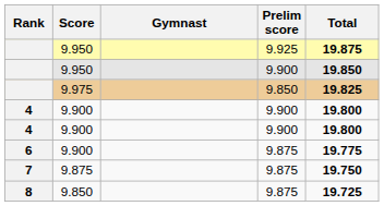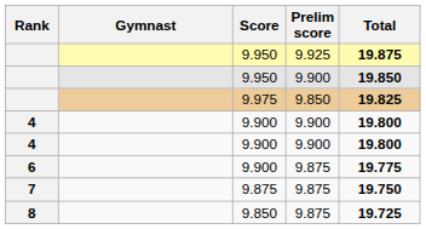 <table class="wikitable sortable" style="text-align:center; font-size:95%">
 <tr>
 <th scope="col" style="width:50px;">Rank</th>
+<th scope="col" style="width:180px;">Gymnast</th>
 <th scope="col" style="width:50px;">Score</th>
-<th scope="col" style="width:180px;">Gymnast</th>
 <th scope="col" style="width:50px;">Prelim score</th>
 <th scope="col" style="width:80px;">Total</th>
 </tr>
 <tr style="background:#fffcaf;">
 <th scope=row style="text-align:center"></th>
+<td style="text-align:left;"></td>
 <td>9.950</td>
-<td style="text-align:left;"></td>
 <td>9.925</td>
 <td><strong>19.875</strong></td>
 </tr>
 <tr style="background:#e5e5e5;">
 <th scope=row style="text-align:center"></th>
+<td style="text-align:left;"></td>
 <td>9.950</td>
-<td style="text-align:left;"></td>
 <td>9.900</td>
 <td><strong>19.850</strong></td>
 </tr>
 <tr style="background:#ec9;">
 <th scope=row style="text-align:center"></th>
+<td style="text-align:left;"></td>
 <td>9.975</td>
-<td style="text-align:left;"></td>
 <td>9.850</td>
 <td><strong>19.825</strong></td>
 </tr>
 <tr>
 <th scope=row style="text-align:center">4</th>
+<td style="text-align:left;"></td>
 <td>9.900</td>
-<td style="text-align:left;"></td>
 <td>9.900</td>
 <td><strong>19.800</strong></td>
 </tr>
 <tr>
 <th scope=row style="text-align:center">4</th>
+<td style="text-align:left;"></td>
 <td>9.900</td>
-<td style="text-align:left;"></td>
 <td>9.900</td>
 <td><strong>19.800</strong></td>
 </tr>
 <tr>
 <th scope=row style="text-align:center">6</th>
+<td style="text-align:left;"></td>
 <td>9.900</td>
-<td style="text-align:left;"></td>
 <td>9.875</td>
 <td><strong>19.775</strong></td>
 </tr>
 <tr>
 <th scope=row style="text-align:center">7</th>
+<td style="text-align:left;"></td>
 <td>9.875</td>
-<td style="text-align:left;"></td>
 <td>9.875</td>
 <td><strong>19.750</strong></td>
 </tr>
 <tr>
 <th scope=row style="text-align:center">8</th>
+<td style="text-align:left;"></td>
 <td>9.850</td>
-<td style="text-align:left;"></td>
 <td>9.875</td>
 <td><strong>19.725</strong></td>
 </tr>
 </table>
